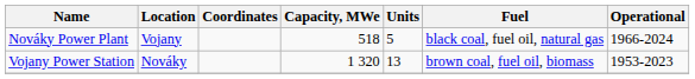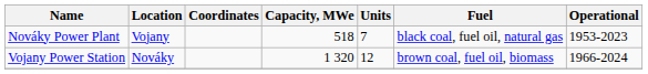 <table class="wikitable">
 <tr>
 <th>Name</th>
 <th>Location</th>
 <th>Coordinates</th>
 <th>Capacity, MWe</th>
 <th>Units</th>
 <th>Fuel</th>
 <th>Operational</th>
 </tr>
 <tr>
 <td><a href='#'>Nováky Power Plant</a></td>
 <td><a href='#'>Vojany</a></td>
 <td></td>
 <td align="right">518</td>
-<td>5</td>
+<td>7</td>
 <td><a href='#'>black coal</a>, fuel oil, <a href='#'>natural gas</a></td>
-<td>1966-2024</td>
+<td>1953-2023</td>
 </tr>
 <tr>
 <td><a href='#'>Vojany Power Station</a></td>
 <td><a href='#'>Nováky</a></td>
 <td></td>
 <td align="right">1 320</td>
-<td>13</td>
+<td>12</td>
 <td><a href='#'>brown coal</a>, <a href='#'>fuel oil</a>, <a href='#'>biomass</a></td>
-<td>1953-2023</td>
+<td>1966-2024</td>
 </tr>
 <tr>
 </tr>
 </table>
